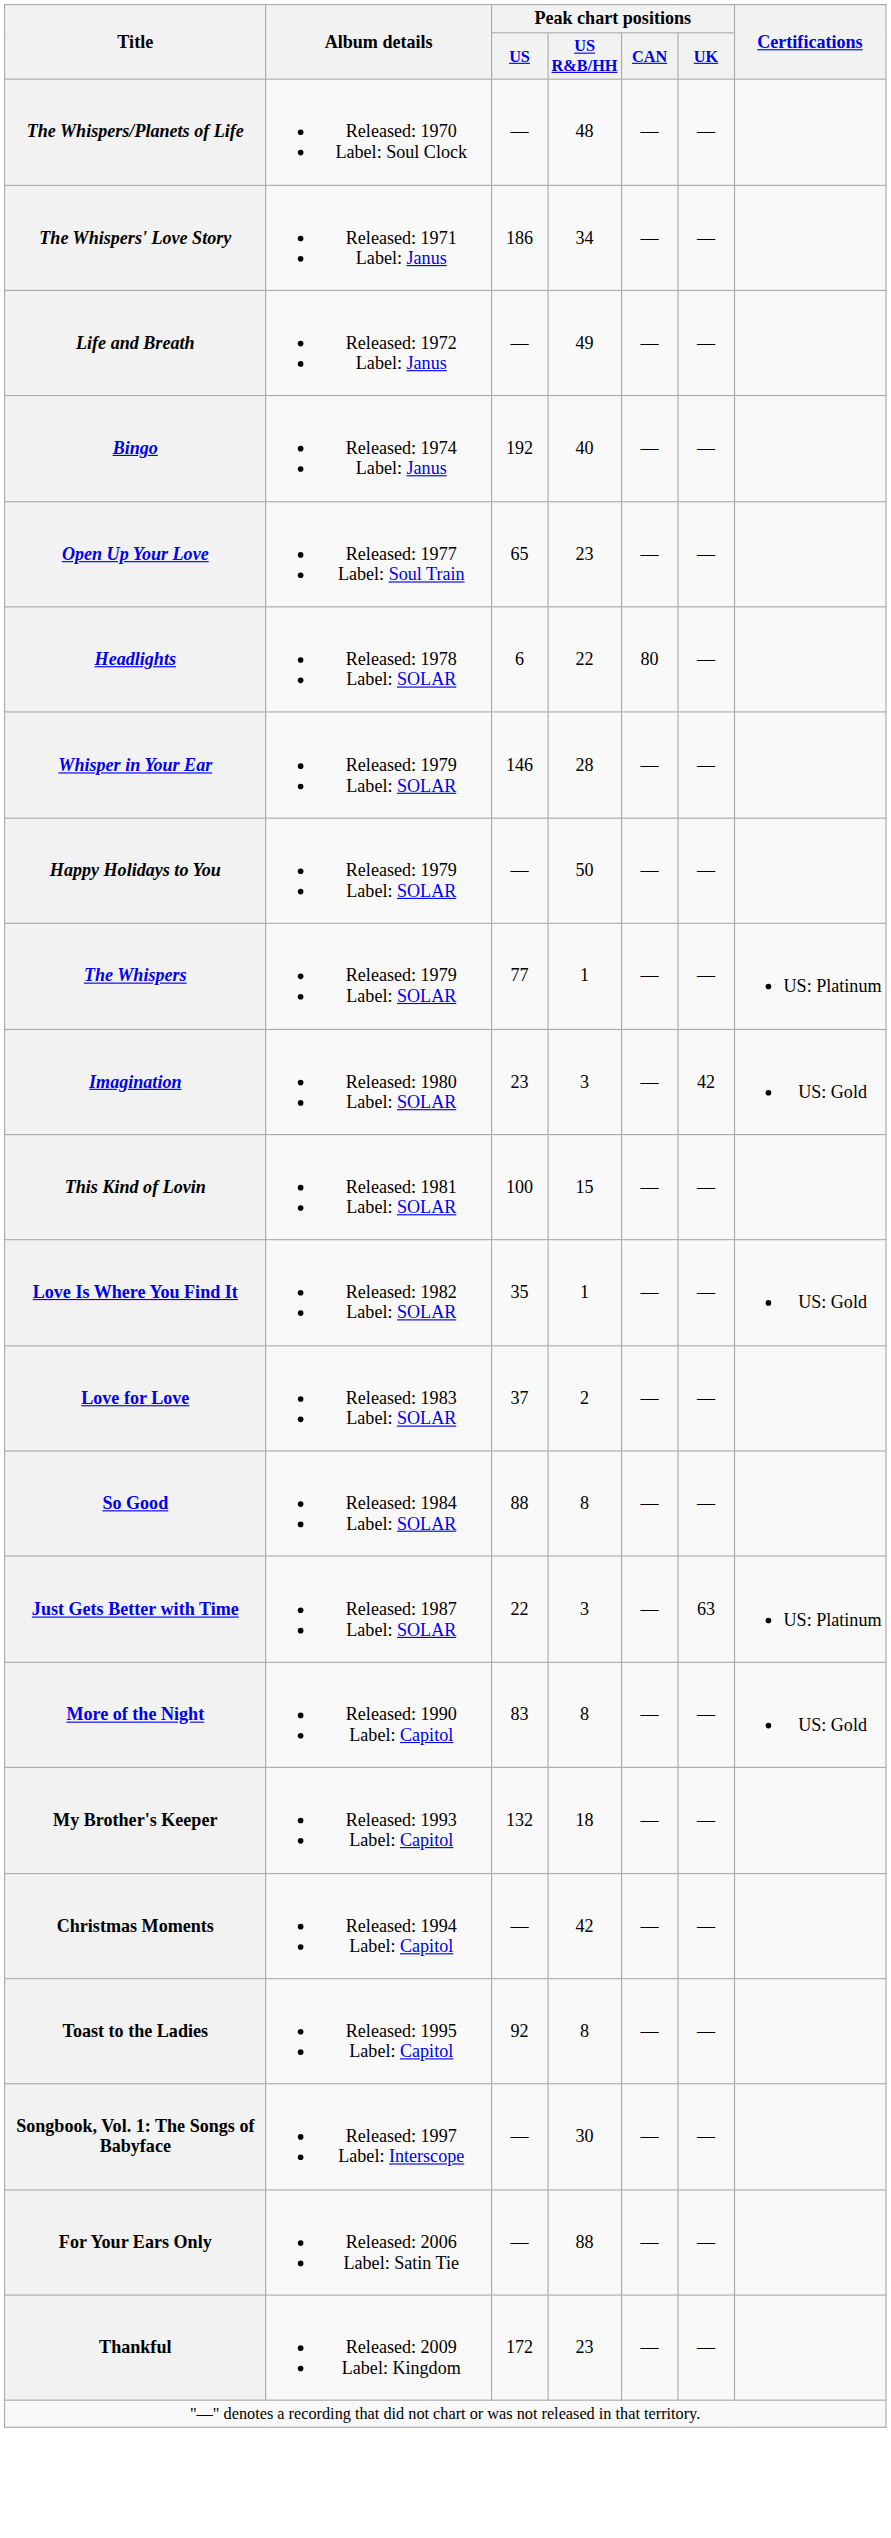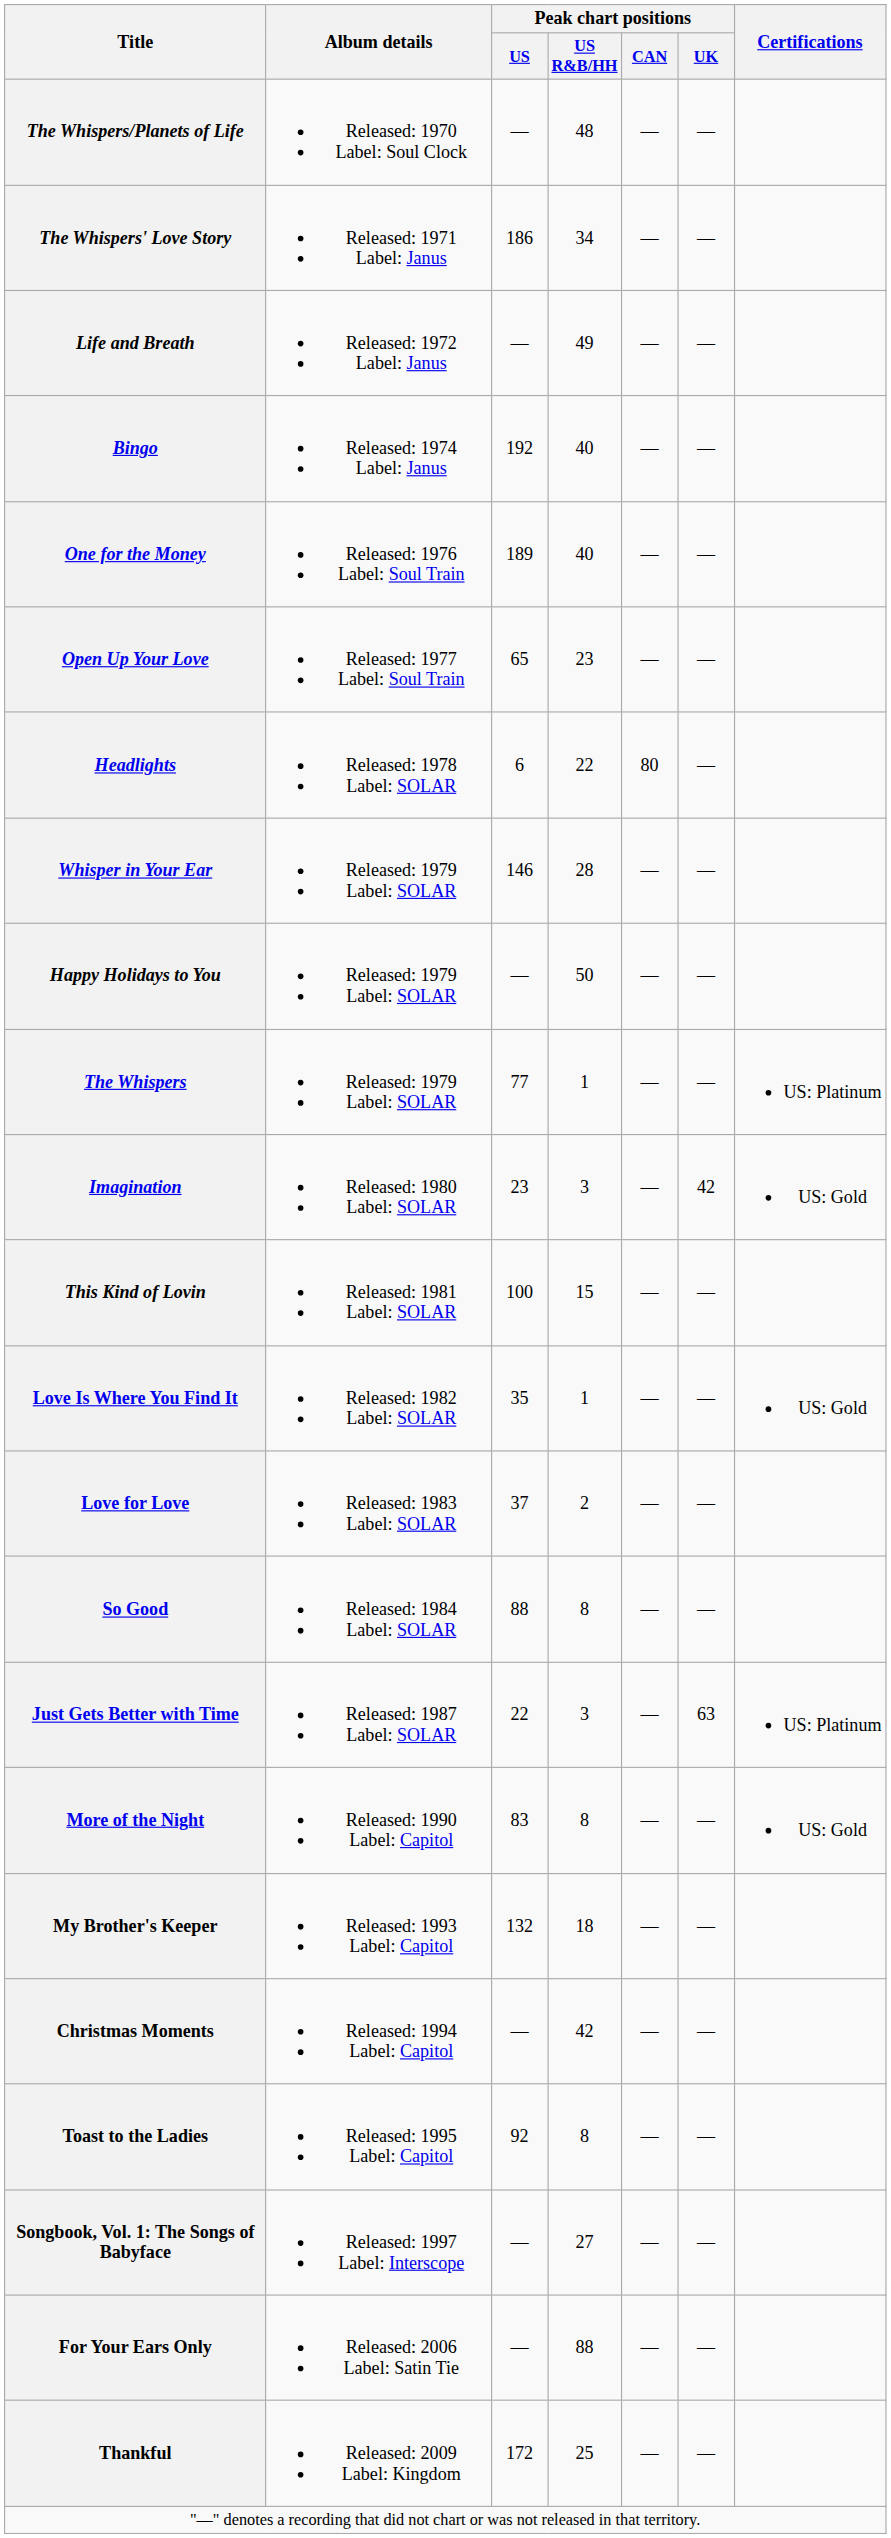 <table class="wikitable plainrowheaders" style="text-align:center;">
 <tr>
 <th scope="col" rowspan="2" style="width:14em;">Title</th>
 <th scope="col" rowspan="2" style="width:12em;">Album details</th>
 <th scope="col" colspan="4">Peak chart positions</th>
 <th scope="col" rowspan="2"><a href='#'>Certifications</a></th>
 </tr>
 <tr>
 <th scope="col" style="width:3em;font-size:90%;"><a href='#'>US</a><br></th>
 <th scope="col" style="width:3em;font-size:90%;"><a href='#'>US<br>R&B/HH</a><br></th>
 <th scope="col" style="width:3em;font-size:90%;"><a href='#'>CAN</a><br></th>
 <th scope="col" style="width:3em;font-size:90%;"><a href='#'>UK</a><br></th>
 </tr>
 <tr>
 <th scope="row"><em>The Whispers/Planets of Life</em></th>
 <td><br><ul><li>Released: 1970</li><li>Label: Soul Clock</li></ul></td>
 <td>—</td>
 <td>48</td>
 <td>—</td>
 <td>—</td>
 <td></td>
 </tr>
 <tr>
 <th scope="row"><em>The Whispers' Love Story</em></th>
 <td><br><ul><li>Released: 1971</li><li>Label: <a href='#'>Janus</a></li></ul></td>
 <td>186</td>
 <td>34</td>
 <td>—</td>
 <td>—</td>
 <td></td>
 </tr>
 <tr>
 <th scope="row"><em>Life and Breath</em></th>
 <td><br><ul><li>Released: 1972</li><li>Label: <a href='#'>Janus</a></li></ul></td>
 <td>—</td>
 <td>49</td>
 <td>—</td>
 <td>—</td>
 <td></td>
 </tr>
 <tr>
 <th scope="row"><em><a href='#'>Bingo</a></em></th>
 <td><br><ul><li>Released: 1974</li><li>Label: <a href='#'>Janus</a></li></ul></td>
 <td>192</td>
+<td>40</td>
+<td>—</td>
+<td>—</td>
+<td></td>
+</tr>
+<tr>
+<th scope="row"><em><a href='#'>One for the Money</a></em></th>
+<td><br><ul><li>Released: 1976</li><li>Label: <a href='#'>Soul Train</a></li></ul></td>
+<td>189</td>
 <td>40</td>
 <td>—</td>
 <td>—</td>
 <td></td>
 </tr>
 <tr>
 <th scope="row"><em><a href='#'>Open Up Your Love</a></em></th>
 <td><br><ul><li>Released: 1977</li><li>Label: <a href='#'>Soul Train</a></li></ul></td>
 <td>65</td>
 <td>23</td>
 <td>—</td>
 <td>—</td>
 <td></td>
 </tr>
 <tr>
 <th scope="row"><em><a href='#'>Headlights</a></em></th>
 <td><br><ul><li>Released: 1978</li><li>Label: <a href='#'>SOLAR</a></li></ul></td>
 <td>6</td>
 <td>22</td>
 <td>80</td>
 <td>—</td>
 <td></td>
 </tr>
 <tr>
 <th scope="row"><em><a href='#'>Whisper in Your Ear</a></em></th>
 <td><br><ul><li>Released: 1979</li><li>Label: <a href='#'>SOLAR</a></li></ul></td>
 <td>146</td>
 <td>28</td>
 <td>—</td>
 <td>—</td>
 <td></td>
 </tr>
 <tr>
 <th scope="row"><em>Happy Holidays to You</em></th>
 <td><br><ul><li>Released: 1979</li><li>Label: <a href='#'>SOLAR</a></li></ul></td>
 <td>—</td>
 <td>50</td>
 <td>—</td>
 <td>—</td>
 <td></td>
 </tr>
 <tr>
 <th scope="row"><em><a href='#'>The Whispers</a></em></th>
 <td><br><ul><li>Released: 1979</li><li>Label: <a href='#'>SOLAR</a></li></ul></td>
 <td>77</td>
 <td>1</td>
 <td>—</td>
 <td>—</td>
 <td><br><ul><li>US: Platinum</li></ul></td>
 </tr>
 <tr>
 <th scope="row"><em><a href='#'>Imagination</a></em></th>
 <td><br><ul><li>Released: 1980</li><li>Label: <a href='#'>SOLAR</a></li></ul></td>
 <td>23</td>
 <td>3</td>
 <td>—</td>
 <td>42</td>
 <td><br><ul><li>US: Gold</li></ul></td>
 </tr>
 <tr>
 <th scope="row"><em>This Kind of Lovin<strong></th>
 <td><br><ul><li>Released: 1981</li><li>Label: <a href='#'>SOLAR</a></li></ul></td>
 <td>100</td>
 <td>15</td>
 <td>—</td>
 <td>—</td>
 <td></td>
 </tr>
 <tr>
 <th scope="row"></em><a href='#'>Love Is Where You Find It</a><em></th>
 <td><br><ul><li>Released: 1982</li><li>Label: <a href='#'>SOLAR</a></li></ul></td>
 <td>35</td>
 <td>1</td>
 <td>—</td>
 <td>—</td>
 <td><br><ul><li>US: Gold</li></ul></td>
 </tr>
 <tr>
 <th scope="row"></em><a href='#'>Love for Love</a><em></th>
 <td><br><ul><li>Released: 1983</li><li>Label: <a href='#'>SOLAR</a></li></ul></td>
 <td>37</td>
 <td>2</td>
 <td>—</td>
 <td>—</td>
 <td></td>
 </tr>
 <tr>
 <th scope="row"></em><a href='#'>So Good</a><em></th>
 <td><br><ul><li>Released: 1984</li><li>Label: <a href='#'>SOLAR</a></li></ul></td>
 <td>88</td>
 <td>8</td>
 <td>—</td>
 <td>—</td>
 <td></td>
 </tr>
 <tr>
 <th scope="row"></em><a href='#'>Just Gets Better with Time</a><em></th>
 <td><br><ul><li>Released: 1987</li><li>Label: <a href='#'>SOLAR</a></li></ul></td>
 <td>22</td>
 <td>3</td>
 <td>—</td>
 <td>63</td>
 <td><br><ul><li>US: Platinum</li></ul></td>
 </tr>
 <tr>
 <th scope="row"></em><a href='#'>More of the Night</a><em></th>
 <td><br><ul><li>Released: 1990</li><li>Label: <a href='#'>Capitol</a></li></ul></td>
 <td>83</td>
 <td>8</td>
 <td>—</td>
 <td>—</td>
 <td><br><ul><li>US: Gold</li></ul></td>
 </tr>
 <tr>
 <th scope="row"></em>My Brother's Keeper<em></th>
 <td><br><ul><li>Released: 1993</li><li>Label: <a href='#'>Capitol</a></li></ul></td>
 <td>132</td>
 <td>18</td>
 <td>—</td>
 <td>—</td>
 <td></td>
 </tr>
 <tr>
 <th scope="row"></em>Christmas Moments<em></th>
 <td><br><ul><li>Released: 1994</li><li>Label: <a href='#'>Capitol</a></li></ul></td>
 <td>—</td>
 <td>42</td>
 <td>—</td>
 <td>—</td>
 <td></td>
 </tr>
 <tr>
 <th scope="row"></em>Toast to the Ladies<em></th>
 <td><br><ul><li>Released: 1995</li><li>Label: <a href='#'>Capitol</a></li></ul></td>
 <td>92</td>
 <td>8</td>
 <td>—</td>
 <td>—</td>
 <td></td>
 </tr>
 <tr>
 <th scope="row"></em>Songbook, Vol. 1: The Songs of Babyface<em></th>
 <td><br><ul><li>Released: 1997</li><li>Label: <a href='#'>Interscope</a></li></ul></td>
 <td>—</td>
-<td>30</td>
+<td>27</td>
 <td>—</td>
 <td>—</td>
 <td></td>
 </tr>
 <tr>
 <th scope="row"></em>For Your Ears Only<em></th>
 <td><br><ul><li>Released: 2006</li><li>Label: Satin Tie</li></ul></td>
 <td>—</td>
 <td>88</td>
 <td>—</td>
 <td>—</td>
 <td></td>
 </tr>
 <tr>
 <th scope="row"></em>Thankful<em></th>
 <td><br><ul><li>Released: 2009</li><li>Label: Kingdom</li></ul></td>
 <td>172</td>
-<td>23</td>
+<td>25</td>
 <td>—</td>
 <td>—</td>
 <td></td>
 </tr>
 <tr>
 <td colspan="7" style="font-size:90%">"—" denotes a recording that did not chart or was not released in that territory.</td>
 </tr>
 </table>
